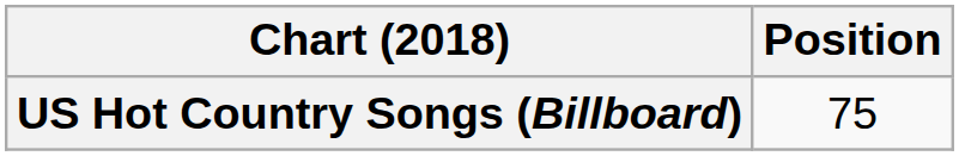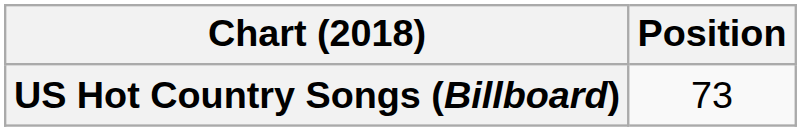 <table class="wikitable sortable plainrowheaders" style="text-align:center">
 <tr>
 <th scope="col">Chart (2018)</th>
 <th scope="col">Position</th>
 </tr>
 <tr>
 <th scope="row">US Hot Country Songs (<em>Billboard</em>)</th>
-<td>75</td>
+<td>73</td>
 </tr>
 </table>
